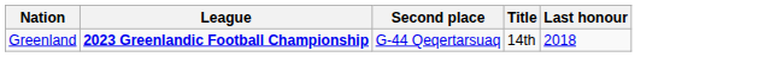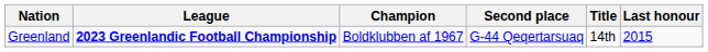 <table class=wikitable style="font-size:14px">
 <tr>
 <th>Nation</th>
 <th>League</th>
+<th>Champion</th>
 <th>Second place</th>
 <th data-sort-type="number">Title</th>
 <th>Last honour</th>
 </tr>
 <tr>
 <td align=left> <a href='#'>Greenland</a></td>
 <td align=left><strong><a href='#'>2023 Greenlandic Football Championship</a></strong></td>
+<td><a href='#'>Boldklubben af 1967</a></td>
 <td><a href='#'>G-44 Qeqertarsuaq</a></td>
 <td>14th</td>
-<td><a href='#'>2018</a></td>
+<td><a href='#'>2015</a></td>
 </tr>
 </table>
